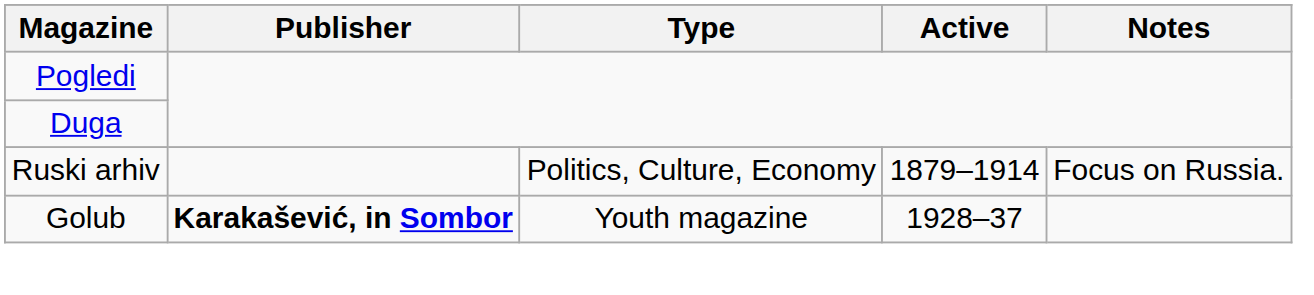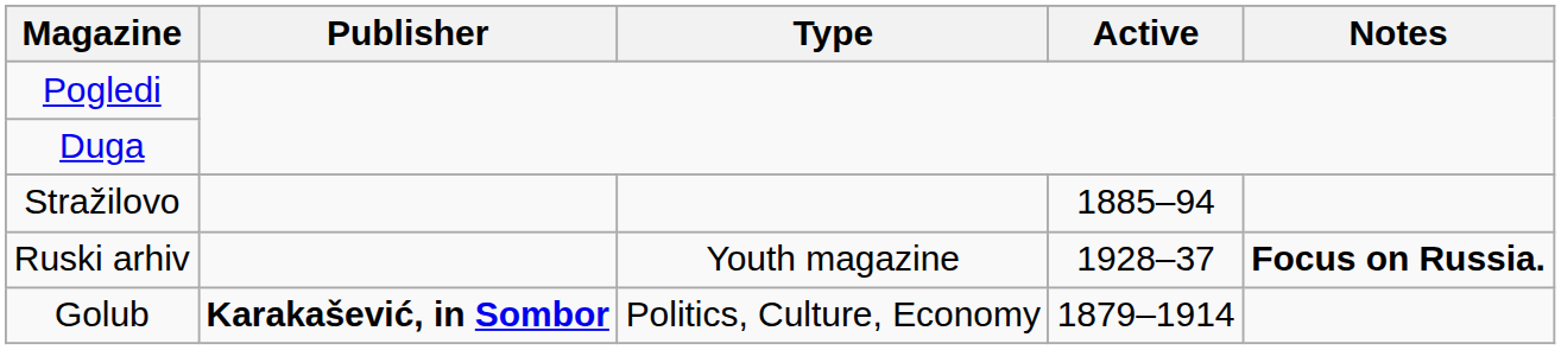 <table class="wikitable sortable" style="text-align:center">
 <tr>
 <th>Magazine</th>
 <th>Publisher</th>
 <th>Type</th>
 <th>Active</th>
 <th>Notes</th>
 </tr>
 <tr>
 <td><a href='#'>Pogledi</a></td>
 </tr>
 <tr>
 <td><a href='#'>Duga</a></td>
 </tr>
 <tr>
+<td>Stražilovo</td>
+<td></td>
+<td></td>
+<td>1885–94</td>
+<td></td>
+</tr>
+<tr>
 <td>Ruski arhiv</td>
 <td></td>
-<td>Politics, Culture, Economy</td>
-<td>1879–1914</td>
-<td>Focus on Russia. </td>
+<td>Youth magazine</td>
+<td>1928–37</td>
+<td><strong>Focus on Russia. </strong></td>
 </tr>
 <tr>
 <td>Golub</td>
 <td><strong>Karakašević, in <a href='#'>Sombor</a></strong></td>
-<td>Youth magazine</td>
-<td>1928–37</td>
+<td>Politics, Culture, Economy</td>
+<td>1879–1914</td>
 </tr>
 </table>
